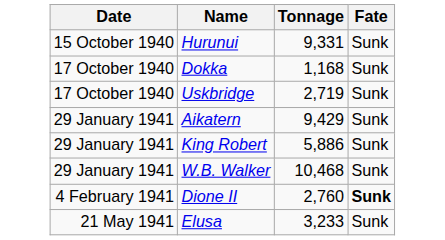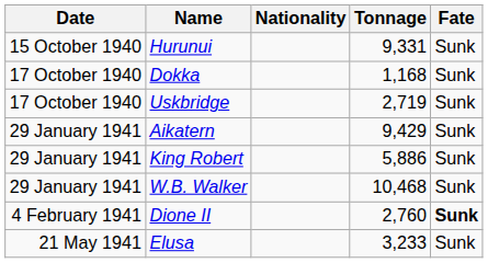 <table class="wikitable sortable" style="margin: 1em auto 1em auto;">
 <tr>
 <th>Date</th>
 <th>Name</th>
+<th>Nationality</th>
 <th>Tonnage</th>
 <th>Fate</th>
 </tr>
 <tr>
 <td align="right">15 October 1940</td>
 <td align="left"><a href='#'><em>Hurunui</em></a></td>
+<td align="left"></td>
 <td align="right">9,331</td>
 <td align="left">Sunk</td>
 </tr>
 <tr>
 <td align="right">17 October 1940</td>
 <td align="left"><a href='#'><em>Dokka</em></a></td>
+<td align="left"></td>
 <td align="right">1,168</td>
 <td align="left">Sunk</td>
 </tr>
 <tr>
 <td align="right">17 October 1940</td>
 <td align="left"><a href='#'><em>Uskbridge</em></a></td>
+<td align="left"></td>
 <td align="right">2,719</td>
 <td align="left">Sunk</td>
 </tr>
 <tr>
 <td align="right">29 January 1941</td>
 <td align="left"><a href='#'><em>Aikatern</em></a></td>
+<td align="left"></td>
 <td align="right">9,429</td>
 <td align="left">Sunk</td>
 </tr>
 <tr>
 <td align="right">29 January 1941</td>
 <td align="left"><a href='#'><em>King Robert</em></a></td>
+<td align="left"></td>
 <td align="right">5,886</td>
 <td align="left">Sunk</td>
 </tr>
 <tr>
 <td align="right">29 January 1941</td>
 <td align="left"><a href='#'><em>W.B. Walker</em></a></td>
+<td align="left"></td>
 <td align="right">10,468</td>
 <td align="left">Sunk</td>
 </tr>
 <tr>
 <td align="right">4 February 1941</td>
 <td align="left"><a href='#'><em>Dione II</em></a></td>
+<td align="left"></td>
 <td align="right">2,760</td>
 <td align="left"><strong>Sunk</strong></td>
 </tr>
 <tr>
 <td align="right">21 May 1941</td>
 <td align="left"><a href='#'><em>Elusa</em></a></td>
+<td align="left"></td>
 <td align="right">3,233</td>
 <td align="left">Sunk</td>
 </tr>
 </table>
